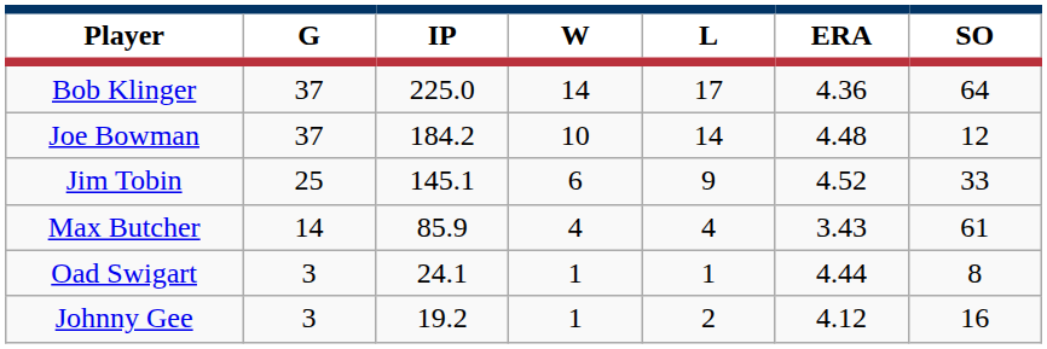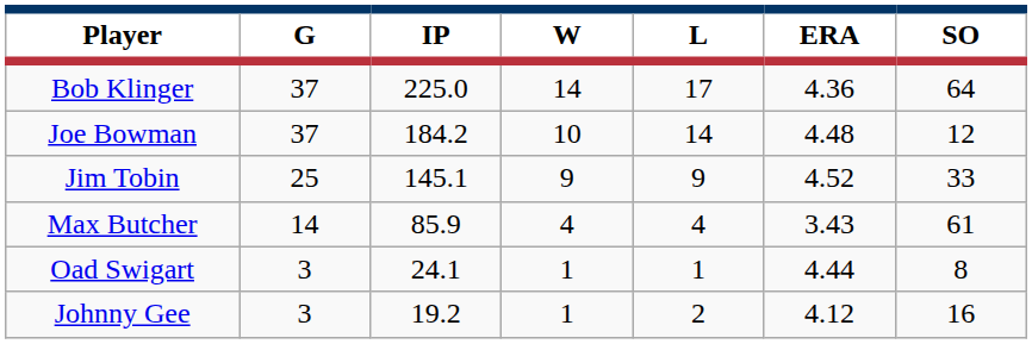 <table class="wikitable sortable">
 <tr>
 <th style="background:#FFFFFF; border-top:#023465 5px solid; border-bottom:#ba313c 5px solid;" width="16%">Player</th>
 <th style="background:#FFFFFF; border-top:#023465 5px solid; border-bottom:#ba313c 5px solid;" width="9%">G</th>
 <th style="background:#FFFFFF; border-top:#023465 5px solid; border-bottom:#ba313c 5px solid;" width="9%">IP</th>
 <th style="background:#FFFFFF; border-top:#023465 5px solid; border-bottom:#ba313c 5px solid;" width="9%">W</th>
 <th style="background:#FFFFFF; border-top:#023465 5px solid; border-bottom:#ba313c 5px solid;" width="9%">L</th>
 <th style="background:#FFFFFF; border-top:#023465 5px solid; border-bottom:#ba313c 5px solid;" width="9%">ERA</th>
 <th style="background:#FFFFFF; border-top:#023465 5px solid; border-bottom:#ba313c 5px solid;" width="9%">SO</th>
 </tr>
 <tr align="center">
 <td><a href='#'>Bob Klinger</a></td>
 <td>37</td>
 <td>225.0</td>
 <td>14</td>
 <td>17</td>
 <td>4.36</td>
 <td>64</td>
 </tr>
 <tr align="center">
 <td><a href='#'>Joe Bowman</a></td>
 <td>37</td>
 <td>184.2</td>
 <td>10</td>
 <td>14</td>
 <td>4.48</td>
 <td>12</td>
 </tr>
 <tr align="center">
 <td><a href='#'>Jim Tobin</a></td>
 <td>25</td>
 <td>145.1</td>
-<td>6</td>
+<td>9</td>
 <td>9</td>
 <td>4.52</td>
 <td>33</td>
 </tr>
 <tr align="center">
 <td><a href='#'>Max Butcher</a></td>
 <td>14</td>
 <td>85.9</td>
 <td>4</td>
 <td>4</td>
 <td>3.43</td>
 <td>61</td>
 </tr>
 <tr align="center">
 <td><a href='#'>Oad Swigart</a></td>
 <td>3</td>
 <td>24.1</td>
 <td>1</td>
 <td>1</td>
 <td>4.44</td>
 <td>8</td>
 </tr>
 <tr align="center">
 <td><a href='#'>Johnny Gee</a></td>
 <td>3</td>
 <td>19.2</td>
 <td>1</td>
 <td>2</td>
 <td>4.12</td>
 <td>16</td>
 </tr>
 </table>
